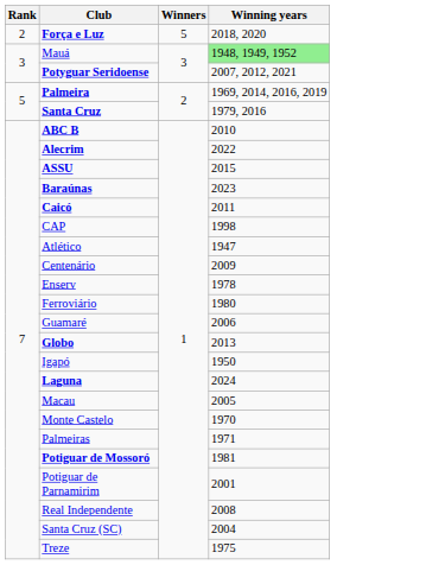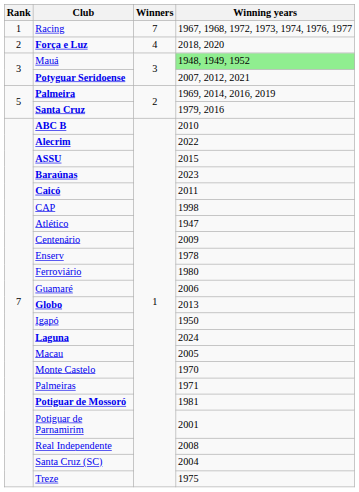 <table class="wikitable sortable">
 <tr>
 <th>Rank</th>
 <th style="width:150px">Club</th>
 <th>Winners</th>
 <th>Winning years</th>
 </tr>
 <tr>
+<td align=center>1</td>
+<td><a href='#'>Racing</a></td>
+<td align=center>7</td>
+<td>1967, 1968, 1972, 1973, 1974, 1976, 1977</td>
+</tr>
+<tr>
 <td align=center>2</td>
 <td><strong><a href='#'>Força e Luz</a></strong></td>
-<td align=center>5</td>
+<td align=center>4</td>
 <td>2018, 2020</td>
 </tr>
 <tr>
 <td rowspan=2 align=center>3</td>
 <td><a href='#'>Mauá</a></td>
 <td rowspan=2 align=center>3</td>
 <td style="background: lightgreen;">1948, 1949, 1952</td>
 </tr>
 <tr>
 <td><strong><a href='#'>Potyguar Seridoense</a></strong></td>
 <td>2007, 2012, 2021</td>
 </tr>
 <tr>
 <td rowspan=2 align=center>5</td>
 <td><strong><a href='#'>Palmeira</a></strong></td>
 <td rowspan=2 align=center>2</td>
 <td>1969, 2014, 2016, 2019</td>
 </tr>
 <tr>
 <td><strong><a href='#'>Santa Cruz</a></strong></td>
 <td>1979, 2016</td>
 </tr>
 <tr>
 <td rowspan="22" align="center">7</td>
 <td><strong><a href='#'>ABC B</a></strong></td>
 <td rowspan="22" align="center">1</td>
 <td>2010</td>
 </tr>
 <tr>
 <td><strong><a href='#'>Alecrim</a></strong></td>
 <td>2022</td>
 </tr>
 <tr>
 <td><strong><a href='#'>ASSU</a></strong></td>
 <td>2015</td>
 </tr>
 <tr>
 <td><strong><a href='#'>Baraúnas</a></strong></td>
 <td>2023</td>
 </tr>
 <tr>
 <td><strong><a href='#'>Caicó</a></strong></td>
 <td>2011</td>
 </tr>
 <tr>
 <td><a href='#'>CAP</a></td>
 <td>1998</td>
 </tr>
 <tr>
 <td><a href='#'>Atlético</a></td>
 <td>1947</td>
 </tr>
 <tr>
 <td><a href='#'>Centenário</a></td>
 <td>2009</td>
 </tr>
 <tr>
 <td><a href='#'>Enserv</a></td>
 <td>1978</td>
 </tr>
 <tr>
 <td><a href='#'>Ferroviário</a></td>
 <td>1980</td>
 </tr>
 <tr>
 <td><a href='#'>Guamaré</a></td>
 <td>2006</td>
 </tr>
 <tr>
 <td><strong><a href='#'>Globo</a></strong></td>
 <td>2013</td>
 </tr>
 <tr>
 <td><a href='#'>Igapó</a></td>
 <td>1950</td>
 </tr>
 <tr>
 <td><strong><a href='#'>Laguna</a></strong></td>
 <td>2024</td>
 </tr>
 <tr>
 <td><a href='#'>Macau</a></td>
 <td>2005</td>
 </tr>
 <tr>
 <td><a href='#'>Monte Castelo</a></td>
 <td>1970</td>
 </tr>
 <tr>
 <td><a href='#'>Palmeiras</a></td>
 <td>1971</td>
 </tr>
 <tr>
 <td><strong><a href='#'>Potiguar de Mossoró</a></strong></td>
 <td>1981</td>
 </tr>
 <tr>
 <td><a href='#'>Potiguar de Parnamirim</a></td>
 <td>2001</td>
 </tr>
 <tr>
 <td><a href='#'>Real Independente</a></td>
 <td>2008</td>
 </tr>
 <tr>
 <td><a href='#'>Santa Cruz (SC)</a></td>
 <td>2004</td>
 </tr>
 <tr>
 <td><a href='#'>Treze</a></td>
 <td>1975</td>
 </tr>
 </table>
